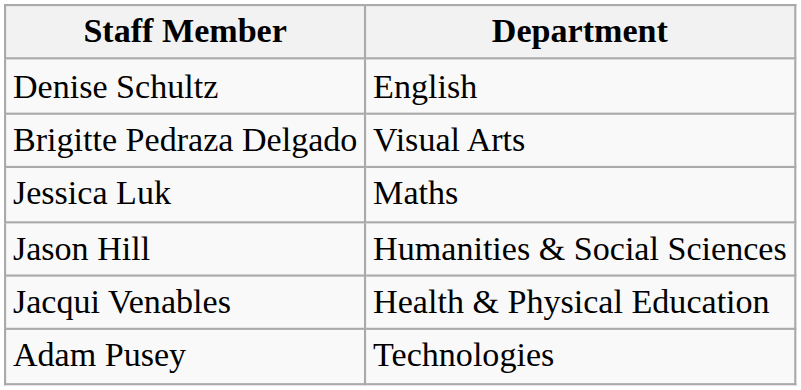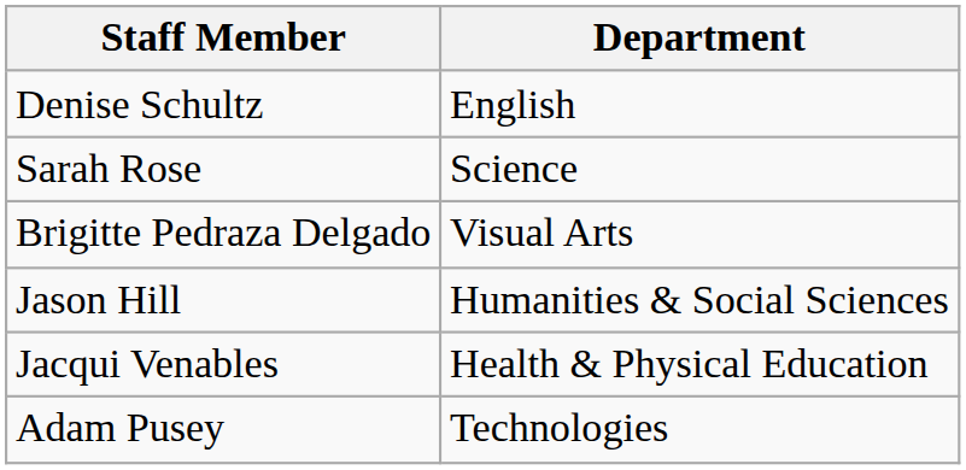 <table class="wikitable">
 <tr>
 <th>Staff Member</th>
 <th>Department</th>
 </tr>
 <tr>
 <td>Denise Schultz</td>
 <td>English</td>
 </tr>
 <tr>
+<td>Sarah Rose</td>
+<td>Science</td>
+</tr>
+<tr>
 <td>Brigitte Pedraza Delgado</td>
 <td>Visual Arts</td>
-</tr>
-<tr>
-<td>Jessica Luk</td>
-<td>Maths</td>
 </tr>
 <tr>
 <td>Jason Hill</td>
 <td>Humanities & Social Sciences</td>
 </tr>
 <tr>
 <td>Jacqui Venables</td>
 <td>Health & Physical Education</td>
 </tr>
 <tr>
 <td>Adam Pusey</td>
 <td>Technologies</td>
 </tr>
 </table>
